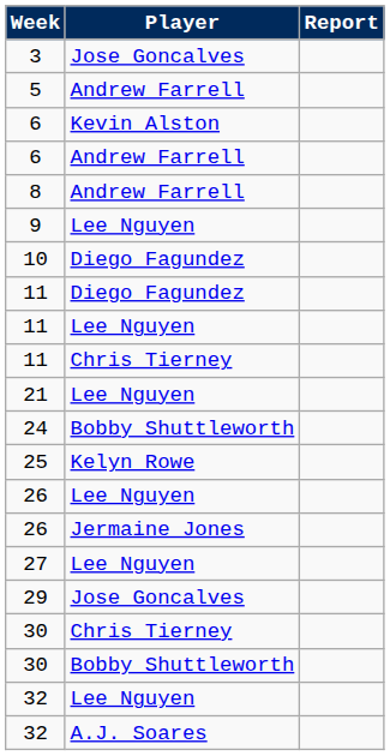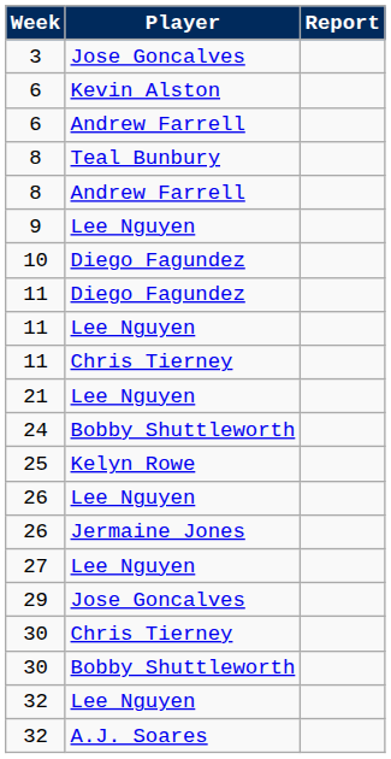 <table class=wikitable>
 <tr>
 <th style="background:#002A5C; color:white; text-align:center;">Week</th>
 <th style="background:#002A5C; color:white; text-align:center;">Player</th>
 <th style="background:#002A5C; color:white; text-align:center;">Report</th>
 </tr>
 <tr>
 <td style="text-align:center;">3</td>
 <td> <a href='#'>Jose Goncalves</a></td>
 <td style="text-align:center;"></td>
 </tr>
 <tr>
-<td style="text-align:center;">5</td>
-<td> <a href='#'>Andrew Farrell</a></td>
-<td style="text-align:center;"></td>
-</tr>
-<tr>
 <td style="text-align:center;">6</td>
 <td> <a href='#'>Kevin Alston</a></td>
 <td style="text-align:center;"></td>
 </tr>
 <tr>
 <td style="text-align:center;">6</td>
 <td> <a href='#'>Andrew Farrell</a></td>
+<td style="text-align:center;"></td>
+</tr>
+<tr>
+<td style="text-align:center;">8</td>
+<td> <a href='#'>Teal Bunbury</a></td>
 <td style="text-align:center;"></td>
 </tr>
 <tr>
 <td style="text-align:center;">8</td>
 <td> <a href='#'>Andrew Farrell</a></td>
 <td style="text-align:center;"></td>
 </tr>
 <tr>
 <td style="text-align:center;">9</td>
 <td> <a href='#'>Lee Nguyen</a></td>
 <td style="text-align:center;"></td>
 </tr>
 <tr>
 <td style="text-align:center;">10</td>
 <td> <a href='#'>Diego Fagundez</a></td>
 <td style="text-align:center;"></td>
 </tr>
 <tr>
 <td style="text-align:center;">11</td>
 <td> <a href='#'>Diego Fagundez</a></td>
 <td style="text-align:center;"></td>
 </tr>
 <tr>
 <td style="text-align:center;">11</td>
 <td> <a href='#'>Lee Nguyen</a></td>
 <td style="text-align:center;"></td>
 </tr>
 <tr>
 <td style="text-align:center;">11</td>
 <td> <a href='#'>Chris Tierney</a></td>
 <td style="text-align:center;"></td>
 </tr>
 <tr>
 <td style="text-align:center;">21</td>
 <td> <a href='#'>Lee Nguyen</a></td>
 <td style="text-align:center;"></td>
 </tr>
 <tr>
 <td style="text-align:center;">24</td>
 <td> <a href='#'>Bobby Shuttleworth</a></td>
 <td style="text-align:center;"></td>
 </tr>
 <tr>
 <td style="text-align:center;">25</td>
 <td> <a href='#'>Kelyn Rowe</a></td>
 <td style="text-align:center;"></td>
 </tr>
 <tr>
 <td style="text-align:center;">26</td>
 <td> <a href='#'>Lee Nguyen</a></td>
 <td style="text-align:center;"></td>
 </tr>
 <tr>
 <td style="text-align:center;">26</td>
 <td> <a href='#'>Jermaine Jones</a></td>
 <td style="text-align:center;"></td>
 </tr>
 <tr>
 <td style="text-align:center;">27</td>
 <td> <a href='#'>Lee Nguyen</a></td>
 <td style="text-align:center;"></td>
 </tr>
 <tr>
 <td style="text-align:center;">29</td>
 <td> <a href='#'>Jose Goncalves</a></td>
 <td style="text-align:center;"></td>
 </tr>
 <tr>
 <td style="text-align:center;">30</td>
 <td> <a href='#'>Chris Tierney</a></td>
 <td style="text-align:center;"></td>
 </tr>
 <tr>
 <td style="text-align:center;">30</td>
 <td> <a href='#'>Bobby Shuttleworth</a></td>
 <td style="text-align:center;"></td>
 </tr>
 <tr>
 <td style="text-align:center;">32</td>
 <td> <a href='#'>Lee Nguyen</a></td>
 <td style="text-align:center;"></td>
 </tr>
 <tr>
 <td style="text-align:center;">32</td>
 <td> <a href='#'>A.J. Soares</a></td>
 <td style="text-align:center;"></td>
 </tr>
 </table>
